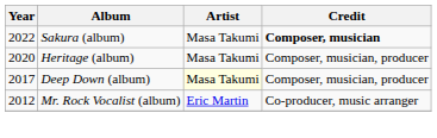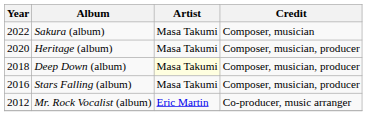 <table class="wikitable">
 <tr>
 <th>Year</th>
 <th>Album</th>
 <th>Artist</th>
 <th>Credit</th>
 </tr>
 <tr>
 <td rowspan="1">2022</td>
 <td><em>Sakura</em> (album)</td>
 <td>Masa Takumi</td>
-<td><strong>Composer, musician</strong></td>
+<td>Composer, musician</td>
 </tr>
 <tr>
 <td>2020</td>
 <td><em>Heritage</em> (album)</td>
 <td>Masa Takumi</td>
 <td>Composer, musician, producer</td>
 </tr>
 <tr>
-<td>2017</td>
+<td>2018</td>
 <td><em>Deep Down</em> (album)</td>
 <td style="background: lightyellow;">Masa Takumi</td>
+<td>Composer, musician, producer</td>
+</tr>
+<tr>
+<td rowspan="1">2016</td>
+<td><em>Stars Falling</em> (album)</td>
+<td>Masa Takumi</td>
 <td>Composer, musician, producer</td>
 </tr>
 <tr>
 <td rowspan="1">2012</td>
 <td><em>Mr. Rock Vocalist</em> (album)</td>
 <td><a href='#'>Eric Martin</a></td>
 <td>Co-producer, music arranger</td>
 </tr>
 <tr>
 </tr>
 </table>
